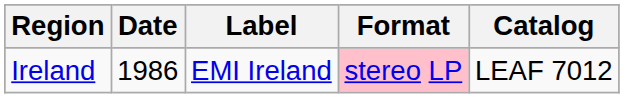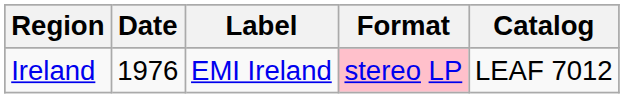 <table class="wikitable">
 <tr>
 <th>Region</th>
 <th>Date</th>
 <th>Label</th>
 <th>Format</th>
 <th>Catalog</th>
 </tr>
 <tr>
 <td rowspan="1"><a href='#'>Ireland</a></td>
-<td rowspan="1">1986</td>
+<td rowspan="1">1976</td>
 <td rowspan="1"><a href='#'>EMI Ireland</a></td>
 <td style="background: pink;"><a href='#'>stereo</a> <a href='#'>LP</a></td>
 <td>LEAF 7012</td>
 </tr>
 </table>
